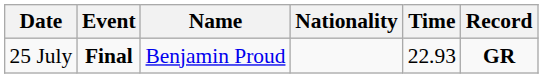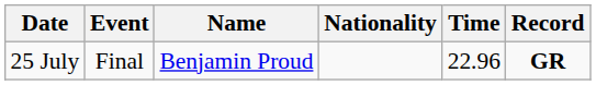 <table class=wikitable style=text-align:center>
 <tr>
 <th>Date</th>
 <th>Event</th>
 <th>Name</th>
 <th>Nationality</th>
 <th>Time</th>
 <th>Record</th>
 </tr>
 <tr>
 <td>25 July</td>
-<td><strong>Final</strong></td>
+<td>Final</td>
 <td align=left><a href='#'>Benjamin Proud</a></td>
 <td align=left></td>
-<td>22.93</td>
+<td>22.96</td>
 <td><strong>GR</strong></td>
 </tr>
 </table>
